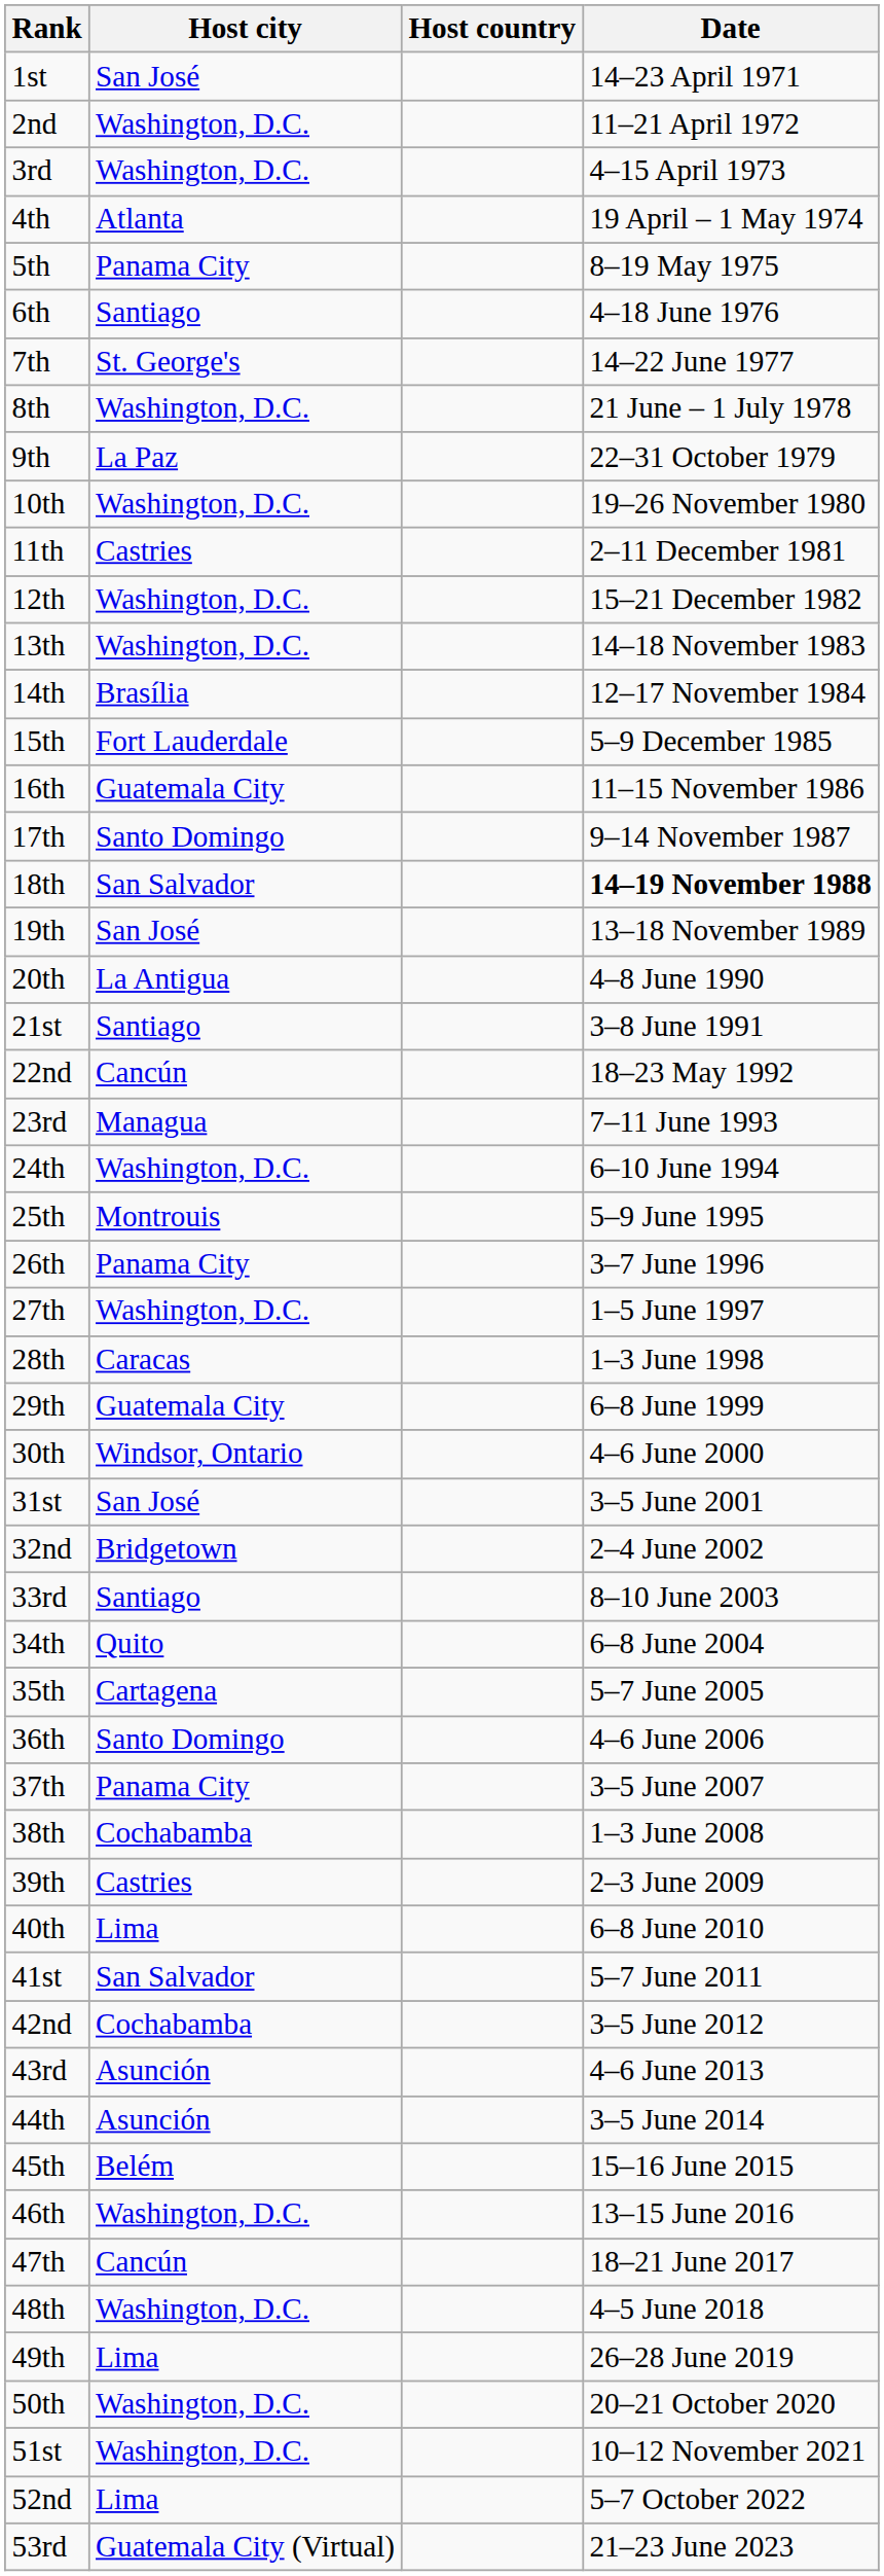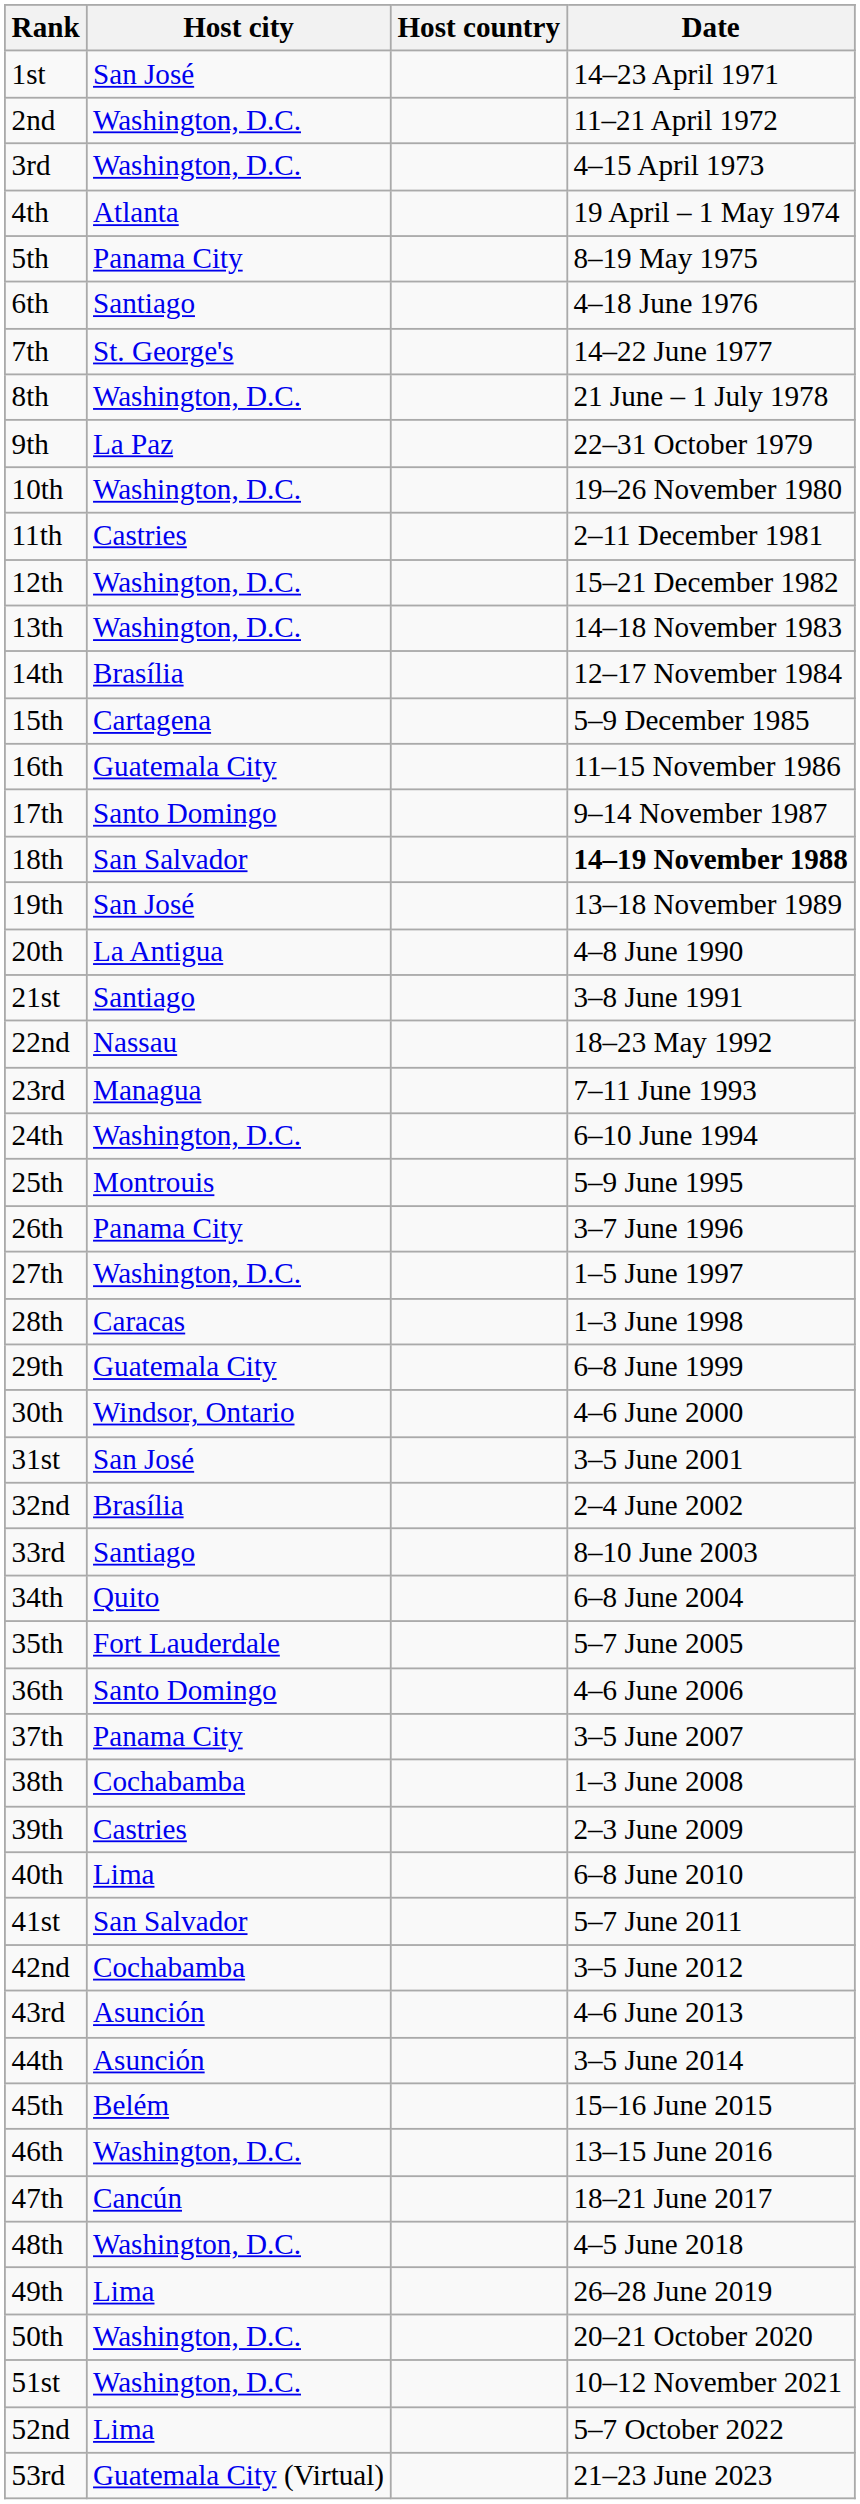 <table class=wikitable>
 <tr>
 <th>Rank</th>
 <th>Host city</th>
 <th>Host country</th>
 <th>Date</th>
 </tr>
 <tr>
 <td>1st</td>
 <td><a href='#'>San José</a></td>
 <td></td>
 <td>14–23 April 1971</td>
 </tr>
 <tr>
 <td>2nd</td>
 <td><a href='#'>Washington, D.C.</a></td>
 <td></td>
 <td>11–21 April 1972</td>
 </tr>
 <tr>
 <td>3rd</td>
 <td><a href='#'>Washington, D.C.</a></td>
 <td></td>
 <td>4–15 April 1973</td>
 </tr>
 <tr>
 <td>4th</td>
 <td><a href='#'>Atlanta</a></td>
 <td></td>
 <td>19 April – 1 May 1974</td>
 </tr>
 <tr>
 <td>5th</td>
 <td><a href='#'>Panama City</a></td>
 <td></td>
 <td>8–19 May 1975</td>
 </tr>
 <tr>
 <td>6th</td>
 <td><a href='#'>Santiago</a></td>
 <td></td>
 <td>4–18 June 1976</td>
 </tr>
 <tr>
 <td>7th</td>
 <td><a href='#'>St. George's</a></td>
 <td></td>
 <td>14–22 June 1977</td>
 </tr>
 <tr>
 <td>8th</td>
 <td><a href='#'>Washington, D.C.</a></td>
 <td></td>
 <td>21 June – 1 July 1978</td>
 </tr>
 <tr>
 <td>9th</td>
 <td><a href='#'>La Paz</a></td>
 <td></td>
 <td>22–31 October 1979</td>
 </tr>
 <tr>
 <td>10th</td>
 <td><a href='#'>Washington, D.C.</a></td>
 <td></td>
 <td>19–26 November 1980</td>
 </tr>
 <tr>
 <td>11th</td>
 <td><a href='#'>Castries</a></td>
 <td></td>
 <td>2–11 December 1981</td>
 </tr>
 <tr>
 <td>12th</td>
 <td><a href='#'>Washington, D.C.</a></td>
 <td></td>
 <td>15–21 December 1982</td>
 </tr>
 <tr>
 <td>13th</td>
 <td><a href='#'>Washington, D.C.</a></td>
 <td></td>
 <td>14–18 November 1983</td>
 </tr>
 <tr>
 <td>14th</td>
 <td><a href='#'>Brasília</a></td>
 <td></td>
 <td>12–17 November 1984</td>
 </tr>
 <tr>
 <td>15th</td>
-<td><a href='#'>Fort Lauderdale</a></td>
+<td><a href='#'>Cartagena</a></td>
 <td></td>
 <td>5–9 December 1985</td>
 </tr>
 <tr>
 <td>16th</td>
 <td><a href='#'>Guatemala City</a></td>
 <td></td>
 <td>11–15 November 1986</td>
 </tr>
 <tr>
 <td>17th</td>
 <td><a href='#'>Santo Domingo</a></td>
 <td></td>
 <td>9–14 November 1987</td>
 </tr>
 <tr>
 <td>18th</td>
 <td><a href='#'>San Salvador</a></td>
 <td></td>
 <td><strong>14–19 November 1988</strong></td>
 </tr>
 <tr>
 <td>19th</td>
 <td><a href='#'>San José</a></td>
 <td></td>
 <td>13–18 November 1989</td>
 </tr>
 <tr>
 <td>20th</td>
 <td><a href='#'>La Antigua</a></td>
 <td></td>
 <td>4–8 June 1990</td>
 </tr>
 <tr>
 <td>21st</td>
 <td><a href='#'>Santiago</a></td>
 <td></td>
 <td>3–8 June 1991</td>
 </tr>
 <tr>
 <td>22nd</td>
-<td><a href='#'>Cancún</a></td>
+<td><a href='#'>Nassau</a></td>
 <td></td>
 <td>18–23 May 1992</td>
 </tr>
 <tr>
 <td>23rd</td>
 <td><a href='#'>Managua</a></td>
 <td></td>
 <td>7–11 June 1993</td>
 </tr>
 <tr>
 <td>24th</td>
 <td><a href='#'>Washington, D.C.</a></td>
 <td></td>
 <td>6–10 June 1994</td>
 </tr>
 <tr>
 <td>25th</td>
 <td><a href='#'>Montrouis</a></td>
 <td></td>
 <td>5–9 June 1995</td>
 </tr>
 <tr>
 <td>26th</td>
 <td><a href='#'>Panama City</a></td>
 <td></td>
 <td>3–7 June 1996</td>
 </tr>
 <tr>
 <td>27th</td>
 <td><a href='#'>Washington, D.C.</a></td>
 <td></td>
 <td>1–5 June 1997</td>
 </tr>
 <tr>
 <td>28th</td>
 <td><a href='#'>Caracas</a></td>
 <td></td>
 <td>1–3 June 1998</td>
 </tr>
 <tr>
 <td>29th</td>
 <td><a href='#'>Guatemala City</a></td>
 <td></td>
 <td>6–8 June 1999</td>
 </tr>
 <tr>
 <td>30th</td>
 <td><a href='#'>Windsor, Ontario</a></td>
 <td></td>
 <td>4–6 June 2000</td>
 </tr>
 <tr>
 <td>31st</td>
 <td><a href='#'>San José</a></td>
 <td></td>
 <td>3–5 June 2001</td>
 </tr>
 <tr>
 <td>32nd</td>
-<td><a href='#'>Bridgetown</a></td>
+<td><a href='#'>Brasília</a></td>
 <td></td>
 <td>2–4 June 2002</td>
 </tr>
 <tr>
 <td>33rd</td>
 <td><a href='#'>Santiago</a></td>
 <td></td>
 <td>8–10 June 2003</td>
 </tr>
 <tr>
 <td>34th</td>
 <td><a href='#'>Quito</a></td>
 <td></td>
 <td>6–8 June 2004</td>
 </tr>
 <tr>
 <td>35th</td>
-<td><a href='#'>Cartagena</a></td>
+<td><a href='#'>Fort Lauderdale</a></td>
 <td></td>
 <td>5–7 June 2005</td>
 </tr>
 <tr>
 <td>36th</td>
 <td><a href='#'>Santo Domingo</a></td>
 <td></td>
 <td>4–6 June 2006</td>
 </tr>
 <tr>
 <td>37th</td>
 <td><a href='#'>Panama City</a></td>
 <td></td>
 <td>3–5 June 2007</td>
 </tr>
 <tr>
 <td>38th</td>
 <td><a href='#'>Cochabamba</a></td>
 <td></td>
 <td>1–3 June 2008</td>
 </tr>
 <tr>
 <td>39th</td>
 <td><a href='#'>Castries</a></td>
 <td></td>
 <td>2–3 June 2009</td>
 </tr>
 <tr>
 <td>40th</td>
 <td><a href='#'>Lima</a></td>
 <td></td>
 <td>6–8 June 2010</td>
 </tr>
 <tr>
 <td>41st</td>
 <td><a href='#'>San Salvador</a></td>
 <td></td>
 <td>5–7 June 2011</td>
 </tr>
 <tr>
 <td>42nd</td>
 <td><a href='#'>Cochabamba</a></td>
 <td></td>
 <td>3–5 June 2012</td>
 </tr>
 <tr>
 <td>43rd</td>
 <td><a href='#'>Asunción</a></td>
 <td></td>
 <td>4–6 June 2013</td>
 </tr>
 <tr>
 <td>44th</td>
 <td><a href='#'>Asunción</a></td>
 <td></td>
 <td>3–5 June 2014</td>
 </tr>
 <tr>
 <td>45th</td>
 <td><a href='#'>Belém</a></td>
 <td></td>
 <td>15–16 June 2015</td>
 </tr>
 <tr>
 <td>46th</td>
 <td><a href='#'>Washington, D.C.</a></td>
 <td></td>
 <td>13–15 June 2016</td>
 </tr>
 <tr>
 <td>47th</td>
 <td><a href='#'>Cancún</a></td>
 <td></td>
 <td>18–21 June 2017</td>
 </tr>
 <tr>
 <td>48th</td>
 <td><a href='#'>Washington, D.C.</a></td>
 <td></td>
 <td>4–5 June 2018</td>
 </tr>
 <tr>
 <td>49th</td>
 <td><a href='#'>Lima</a></td>
 <td></td>
 <td>26–28 June 2019</td>
 </tr>
 <tr>
 <td>50th</td>
 <td><a href='#'>Washington, D.C.</a></td>
 <td></td>
 <td>20–21 October 2020</td>
 </tr>
 <tr>
 <td>51st</td>
 <td><a href='#'>Washington, D.C.</a></td>
 <td></td>
 <td>10–12 November 2021</td>
 </tr>
 <tr>
 <td>52nd</td>
 <td><a href='#'>Lima</a></td>
 <td></td>
 <td>5–7 October 2022</td>
 </tr>
 <tr>
 <td>53rd</td>
 <td><a href='#'>Guatemala City</a> (Virtual)</td>
 <td></td>
 <td>21–23 June 2023</td>
 </tr>
 </table>
